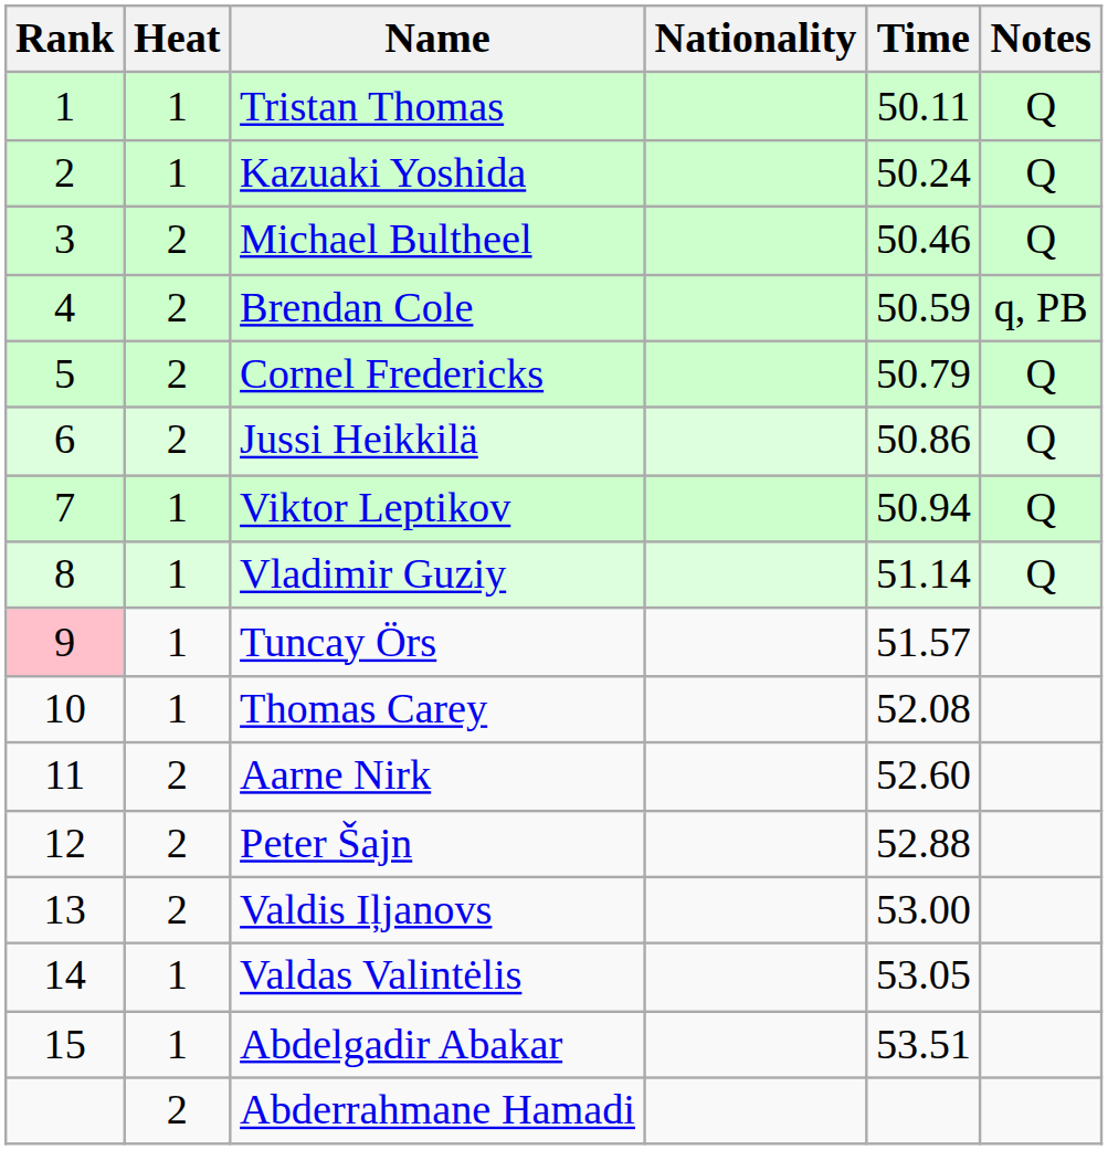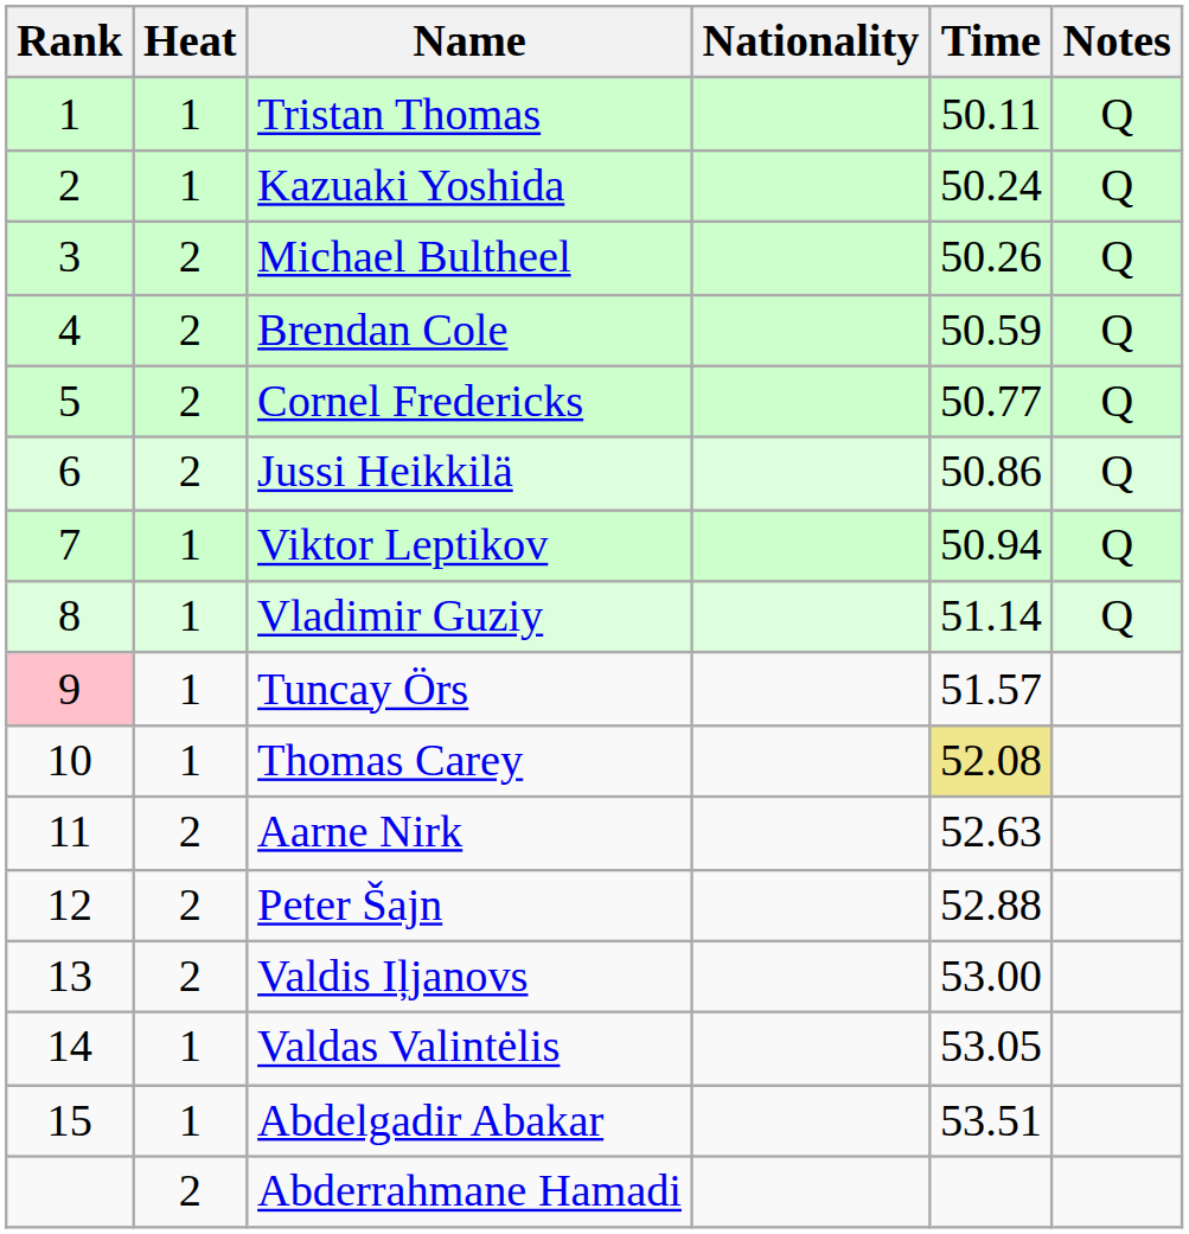 <table class="wikitable sortable" style="text-align:center">
 <tr>
 <th>Rank</th>
 <th>Heat</th>
 <th>Name</th>
 <th>Nationality</th>
 <th>Time</th>
 <th>Notes</th>
 </tr>
 <tr bgcolor=ccffcc>
 <td>1</td>
 <td>1</td>
 <td align=left><a href='#'>Tristan Thomas</a></td>
 <td align=left></td>
 <td>50.11</td>
 <td>Q</td>
 </tr>
 <tr bgcolor=ccffcc>
 <td>2</td>
 <td>1</td>
 <td align=left><a href='#'>Kazuaki Yoshida</a></td>
 <td align=left></td>
 <td>50.24</td>
 <td>Q</td>
 </tr>
 <tr bgcolor=ccffcc>
 <td>3</td>
 <td>2</td>
 <td align=left><a href='#'>Michael Bultheel</a></td>
 <td align=left></td>
-<td>50.46</td>
+<td>50.26</td>
 <td>Q</td>
 </tr>
 <tr bgcolor=ccffcc>
 <td>4</td>
 <td>2</td>
 <td align=left><a href='#'>Brendan Cole</a></td>
 <td align=left></td>
 <td>50.59</td>
-<td>q, PB</td>
+<td>Q</td>
 </tr>
 <tr bgcolor=ccffcc>
 <td>5</td>
 <td>2</td>
 <td align=left><a href='#'>Cornel Fredericks</a></td>
 <td align=left></td>
-<td>50.79</td>
+<td>50.77</td>
 <td>Q</td>
 </tr>
 <tr bgcolor=ddffdd>
 <td>6</td>
 <td>2</td>
 <td align=left><a href='#'>Jussi Heikkilä</a></td>
 <td align=left></td>
 <td>50.86</td>
 <td>Q</td>
 </tr>
 <tr bgcolor=ccffcc>
 <td>7</td>
 <td>1</td>
 <td align=left><a href='#'>Viktor Leptikov</a></td>
 <td align=left></td>
 <td>50.94</td>
 <td>Q</td>
 </tr>
 <tr bgcolor=ddffdd>
 <td>8</td>
 <td>1</td>
 <td align=left><a href='#'>Vladimir Guziy</a></td>
 <td align=left></td>
 <td>51.14</td>
 <td>Q</td>
 </tr>
 <tr>
 <td style="background: pink;">9</td>
 <td>1</td>
 <td align=left><a href='#'>Tuncay Örs</a></td>
 <td align=left></td>
 <td>51.57</td>
 <td></td>
 </tr>
 <tr>
 <td>10</td>
 <td>1</td>
 <td align=left><a href='#'>Thomas Carey</a></td>
 <td align=left></td>
-<td>52.08</td>
+<td style="background: khaki;">52.08</td>
 <td></td>
 </tr>
 <tr>
 <td>11</td>
 <td>2</td>
 <td align=left><a href='#'>Aarne Nirk</a></td>
 <td align=left></td>
-<td>52.60</td>
+<td>52.63</td>
 <td></td>
 </tr>
 <tr>
 <td>12</td>
 <td>2</td>
 <td align=left><a href='#'>Peter Šajn</a></td>
 <td align=left></td>
 <td>52.88</td>
 <td></td>
 </tr>
 <tr>
 <td>13</td>
 <td>2</td>
 <td align=left><a href='#'>Valdis Iļjanovs</a></td>
 <td align=left></td>
 <td>53.00</td>
 <td></td>
 </tr>
 <tr>
 <td>14</td>
 <td>1</td>
 <td align=left><a href='#'>Valdas Valintėlis</a></td>
 <td align=left></td>
 <td>53.05</td>
 <td></td>
 </tr>
 <tr>
 <td>15</td>
 <td>1</td>
 <td align=left><a href='#'>Abdelgadir Abakar</a></td>
 <td align=left></td>
 <td>53.51</td>
 <td></td>
 </tr>
 <tr>
 <td></td>
 <td>2</td>
 <td align=left><a href='#'>Abderrahmane Hamadi</a></td>
 <td align=left></td>
 <td></td>
 <td></td>
 </tr>
 </table>
